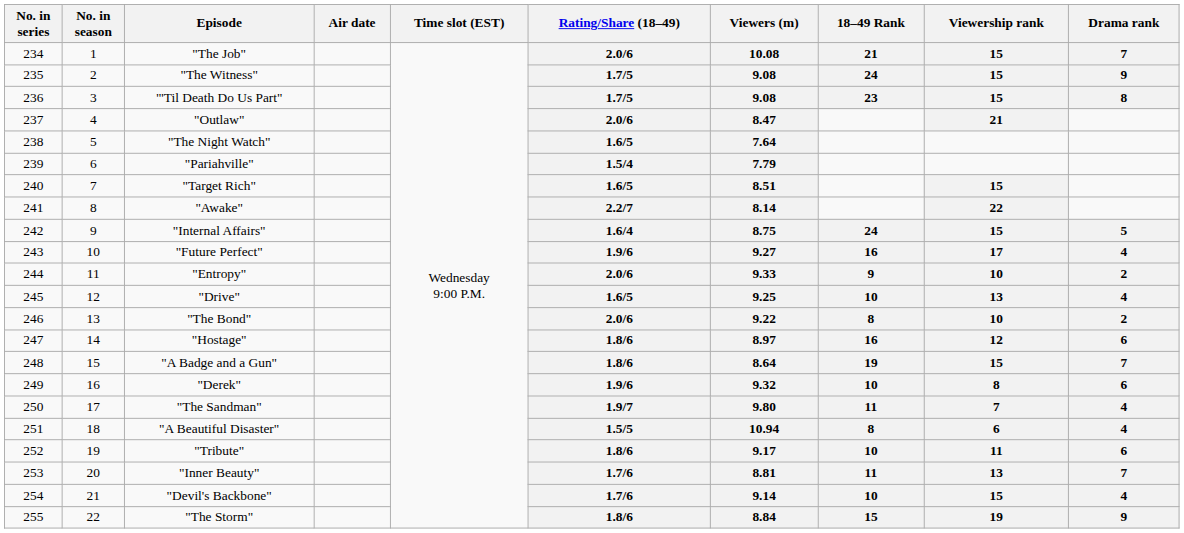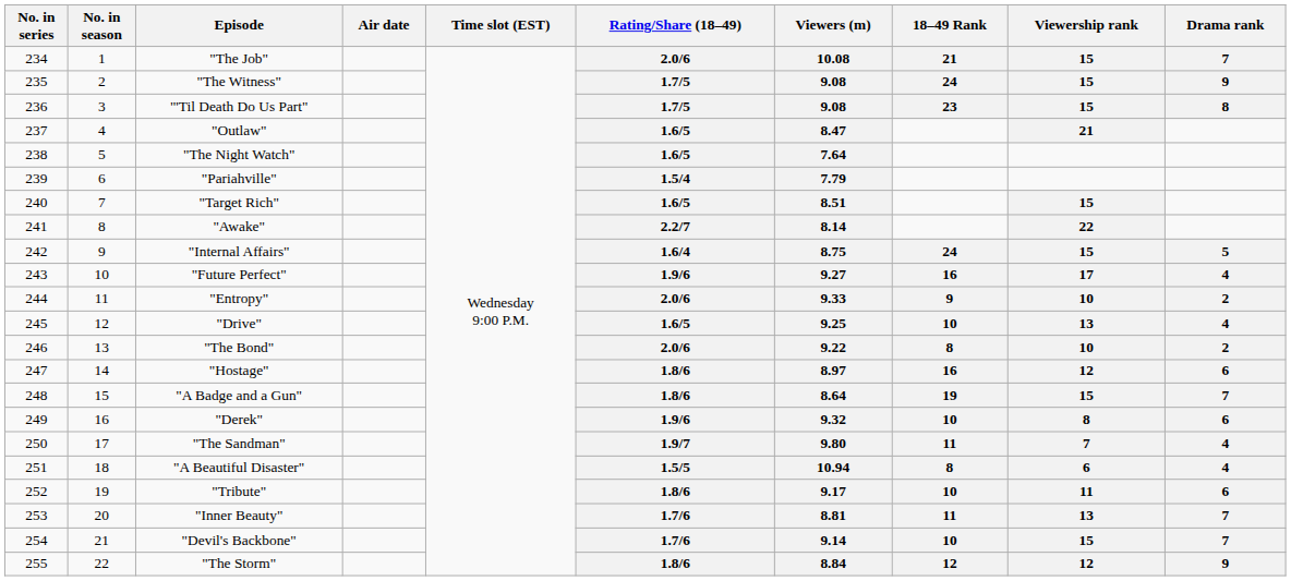 <table class="wikitable" style="font-size:90%; text-align:center; width: 100%; margin-left: auto; margin-right: auto;">
 <tr>
 <th>No. in<br>series</th>
 <th>No. in<br>season</th>
 <th>Episode</th>
 <th>Air date</th>
 <th>Time slot (EST)</th>
 <th><a href='#'>Rating/Share</a> (18–49)</th>
 <th>Viewers (m)</th>
 <th>18–49 Rank</th>
 <th>Viewership rank</th>
 <th>Drama rank</th>
 </tr>
 <tr>
 <td style="text-align:center">234</td>
 <td style="text-align:center">1</td>
 <td>"The Job"</td>
 <td></td>
 <td style="text-align:center" rowspan=22>Wednesday<br>9:00 P.M.</td>
 <th>2.0/6</th>
 <th>10.08</th>
 <th>21</th>
 <th>15</th>
 <th>7</th>
 </tr>
 <tr>
 <td style="text-align:center">235</td>
 <td style="text-align:center">2</td>
 <td>"The Witness"</td>
 <td></td>
 <th>1.7/5</th>
 <th>9.08</th>
 <th>24</th>
 <th>15</th>
 <th>9</th>
 </tr>
 <tr>
 <td style="text-align:center">236</td>
 <td style="text-align:center">3</td>
 <td>"'Til Death Do Us Part"</td>
 <td></td>
 <th>1.7/5</th>
 <th>9.08</th>
 <th>23</th>
 <th>15</th>
 <th>8</th>
 </tr>
 <tr>
 <td style="text-align:center">237</td>
 <td style="text-align:center">4</td>
 <td>"Outlaw"</td>
 <td></td>
-<th>2.0/6</th>
+<th>1.6/5</th>
 <th>8.47</th>
 <td></td>
 <th>21</th>
 <td></td>
 </tr>
 <tr>
 <td style="text-align:center">238</td>
 <td style="text-align:center">5</td>
 <td>"The Night Watch"</td>
 <td></td>
 <th>1.6/5</th>
 <th>7.64</th>
 <td></td>
 <td></td>
 <td></td>
 </tr>
 <tr>
 <td style="text-align:center">239</td>
 <td style="text-align:center">6</td>
 <td>"Pariahville"</td>
 <td></td>
 <th>1.5/4</th>
 <th>7.79</th>
 <td></td>
 <td></td>
 <td></td>
 </tr>
 <tr>
 <td style="text-align:center">240</td>
 <td style="text-align:center">7</td>
 <td>"Target Rich"</td>
 <td></td>
 <th>1.6/5</th>
 <th>8.51</th>
 <td></td>
 <th>15</th>
 <td></td>
 </tr>
 <tr>
 <td style="text-align:center">241</td>
 <td style="text-align:center">8</td>
 <td>"Awake"</td>
 <td></td>
 <th>2.2/7</th>
 <th>8.14</th>
 <td></td>
 <th>22</th>
 <td></td>
 </tr>
 <tr>
 <td style="text-align:center">242</td>
 <td style="text-align:center">9</td>
 <td>"Internal Affairs"</td>
 <td></td>
 <th>1.6/4</th>
 <th>8.75</th>
 <th>24</th>
 <th>15</th>
 <th>5</th>
 </tr>
 <tr>
 <td style="text-align:center">243</td>
 <td style="text-align:center">10</td>
 <td>"Future Perfect"</td>
 <td></td>
 <th>1.9/6</th>
 <th>9.27</th>
 <th>16</th>
 <th>17</th>
 <th>4</th>
 </tr>
 <tr>
 <td style="text-align:center">244</td>
 <td style="text-align:center">11</td>
 <td>"Entropy"</td>
 <td></td>
 <th>2.0/6</th>
 <th>9.33</th>
 <th>9</th>
 <th>10</th>
 <th>2</th>
 </tr>
 <tr>
 <td style="text-align:center">245</td>
 <td style="text-align:center">12</td>
 <td>"Drive"</td>
 <td></td>
 <th>1.6/5</th>
 <th>9.25</th>
 <th>10</th>
 <th>13</th>
 <th>4</th>
 </tr>
 <tr>
 <td style="text-align:center">246</td>
 <td style="text-align:center">13</td>
 <td>"The Bond"</td>
 <td></td>
 <th>2.0/6</th>
 <th>9.22</th>
 <th>8</th>
 <th>10</th>
 <th>2</th>
 </tr>
 <tr>
 <td style="text-align:center">247</td>
 <td style="text-align:center">14</td>
 <td>"Hostage"</td>
 <td></td>
 <th>1.8/6</th>
 <th>8.97</th>
 <th>16</th>
 <th>12</th>
 <th>6</th>
 </tr>
 <tr>
 <td style="text-align:center">248</td>
 <td style="text-align:center">15</td>
 <td>"A Badge and a Gun"</td>
 <td></td>
 <th>1.8/6</th>
 <th>8.64</th>
 <th>19</th>
 <th>15</th>
 <th>7</th>
 </tr>
 <tr>
 <td style="text-align:center">249</td>
 <td style="text-align:center">16</td>
 <td>"Derek"</td>
 <td></td>
 <th>1.9/6</th>
 <th>9.32</th>
 <th>10</th>
 <th>8</th>
 <th>6</th>
 </tr>
 <tr>
 <td style="text-align:center">250</td>
 <td style="text-align:center">17</td>
 <td>"The Sandman"</td>
 <td></td>
 <th>1.9/7</th>
 <th>9.80</th>
 <th>11</th>
 <th>7</th>
 <th>4</th>
 </tr>
 <tr>
 <td style="text-align:center">251</td>
 <td style="text-align:center">18</td>
 <td>"A Beautiful Disaster"</td>
 <td></td>
 <th>1.5/5</th>
 <th>10.94</th>
 <th>8</th>
 <th>6</th>
 <th>4</th>
 </tr>
 <tr>
 <td style="text-align:center">252</td>
 <td style="text-align:center">19</td>
 <td>"Tribute"</td>
 <td></td>
 <th>1.8/6</th>
 <th>9.17</th>
 <th>10</th>
 <th>11</th>
 <th>6</th>
 </tr>
 <tr>
 <td style="text-align:center">253</td>
 <td style="text-align:center">20</td>
 <td>"Inner Beauty"</td>
 <td></td>
 <th>1.7/6</th>
 <th>8.81</th>
 <th>11</th>
 <th>13</th>
 <th>7</th>
 </tr>
 <tr>
 <td style="text-align:center">254</td>
 <td style="text-align:center">21</td>
 <td>"Devil's Backbone"</td>
 <td></td>
 <th>1.7/6</th>
 <th>9.14</th>
 <th>10</th>
 <th>15</th>
-<th>4</th>
+<th>7</th>
 </tr>
 <tr>
 <td style="text-align:center">255</td>
 <td style="text-align:center">22</td>
 <td>"The Storm"</td>
 <td></td>
 <th>1.8/6</th>
 <th>8.84</th>
-<th>15</th>
-<th>19</th>
+<th>12</th>
+<th>12</th>
 <th>9</th>
 </tr>
 </table>
